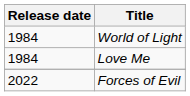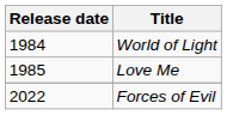 <table class="wikitable" style="font-size: 95%;">
 <tr>
 <th>Release date</th>
 <th>Title</th>
 </tr>
 <tr>
 <td>1984</td>
 <td><em>World of Light</em></td>
 </tr>
 <tr>
-<td>1984</td>
+<td>1985</td>
 <td><em>Love Me</em></td>
 </tr>
 <tr>
 </tr>
 <tr>
 <td>2022</td>
 <td><em>Forces of Evil</em></td>
 </tr>
 </table>
